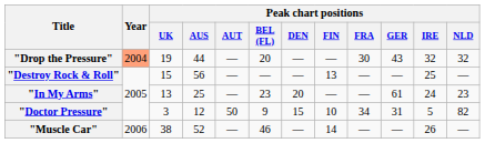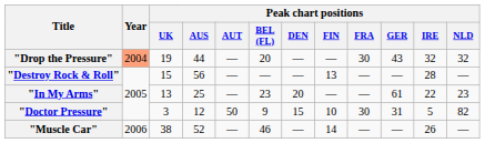 <table class="wikitable plainrowheaders" style="text-align:center">
 <tr>
 <th scope="col" rowspan="2">Title</th>
 <th scope="col" rowspan="2">Year</th>
 <th scope="col" colspan="10">Peak chart positions</th>
 </tr>
 <tr>
 <th scope="col" style="width:3em; font-size:85%"><a href='#'>UK</a><br></th>
 <th scope="col" style="width:3em; font-size:85%"><a href='#'>AUS</a><br></th>
 <th scope="col" style="width:3em; font-size:85%"><a href='#'>AUT</a><br></th>
 <th scope="col" style="width:3em; font-size:85%"><a href='#'>BEL<br>(FL)</a><br></th>
 <th scope="col" style="width:3em; font-size:85%"><a href='#'>DEN</a><br></th>
 <th scope="col" style="width:3em; font-size:85%"><a href='#'>FIN</a><br></th>
 <th scope="col" style="width:3em; font-size:85%"><a href='#'>FRA</a><br></th>
 <th scope="col" style="width:3em; font-size:85%"><a href='#'>GER</a><br></th>
 <th scope="col" style="width:3em; font-size:85%"><a href='#'>IRE</a><br></th>
 <th scope="col" style="width:3em; font-size:85%"><a href='#'>NLD</a><br></th>
 </tr>
 <tr>
 <th scope="row">"Drop the Pressure"</th>
 <td style="background: lightsalmon;">2004</td>
 <td>19</td>
 <td>44</td>
 <td>—</td>
 <td>20</td>
 <td>—</td>
 <td>—</td>
 <td>30</td>
 <td>43</td>
 <td>32</td>
 <td>32</td>
 </tr>
 <tr>
 <th scope="row">"<a href='#'>Destroy Rock & Roll</a>"</th>
 <td rowspan=3>2005</td>
 <td>15</td>
 <td>56</td>
 <td>—</td>
 <td>—</td>
 <td>—</td>
 <td>13</td>
 <td>—</td>
 <td>—</td>
-<td>25</td>
+<td>28</td>
 <td>—</td>
 </tr>
 <tr>
 <th scope="row">"<a href='#'>In My Arms</a>"</th>
 <td>13</td>
 <td>25</td>
 <td>—</td>
 <td>23</td>
 <td>20</td>
 <td>—</td>
 <td>—</td>
 <td>61</td>
-<td>24</td>
+<td>22</td>
 <td>23</td>
 </tr>
 <tr>
 <th scope="row">"<a href='#'>Doctor Pressure</a>" </th>
 <td>3</td>
 <td>12</td>
 <td>50</td>
 <td>9</td>
 <td>15</td>
 <td>10</td>
-<td>34</td>
+<td>30</td>
 <td>31</td>
 <td>5</td>
 <td>82</td>
 </tr>
 <tr>
 <th scope="row">"Muscle Car" </th>
 <td>2006</td>
 <td>38</td>
 <td>52</td>
 <td>—</td>
 <td>46</td>
 <td>—</td>
 <td>14</td>
 <td>—</td>
 <td>—</td>
 <td>26</td>
 <td>—</td>
 </tr>
 </table>
